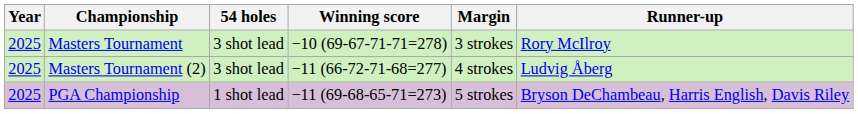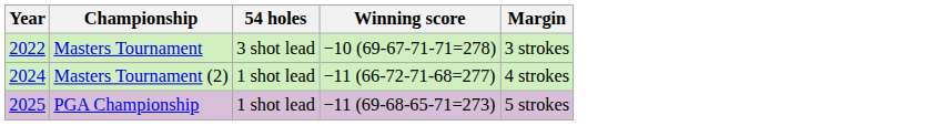 <table class="wikitable">
 <tr>
 <th>Year</th>
 <th>Championship</th>
 <th>54 holes</th>
 <th>Winning score</th>
 <th>Margin</th>
-<th>Runner-up</th>
 </tr>
 <tr style="background:#d0f0c0;">
-<td><a href='#'>2025</a></td>
+<td><a href='#'>2022</a></td>
 <td><a href='#'>Masters Tournament</a></td>
 <td>3 shot lead</td>
 <td>−10 (69-67-71-71=278)</td>
 <td>3 strokes</td>
-<td> <a href='#'>Rory McIlroy</a></td>
 </tr>
 <tr style="background:#d0f0c0;">
-<td><a href='#'>2025</a></td>
+<td><a href='#'>2024</a></td>
 <td><a href='#'>Masters Tournament</a> (2)</td>
-<td>3 shot lead</td>
+<td>1 shot lead</td>
 <td>−11 (66-72-71-68=277)</td>
 <td>4 strokes</td>
-<td> <a href='#'>Ludvig Åberg</a></td>
 </tr>
 <tr style="background:#D8BFD8;">
 <td><a href='#'>2025</a></td>
 <td><a href='#'>PGA Championship</a></td>
 <td>1 shot lead</td>
 <td>−11 (69-68-65-71=273)</td>
 <td>5 strokes</td>
-<td> <a href='#'>Bryson DeChambeau</a>,  <a href='#'>Harris English</a>,  <a href='#'>Davis Riley</a></td>
 </tr>
 </table>
